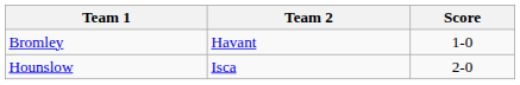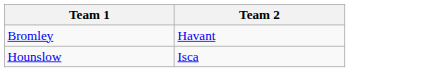 <table class="wikitable" style="font-size: 100%">
 <tr>
 <th width=200>Team 1</th>
 <th width=200>Team 2</th>
-<th width=100>Score</th>
 </tr>
 <tr>
 <td><a href='#'>Bromley</a></td>
 <td><a href='#'>Havant</a></td>
-<td align=center>1-0</td>
 </tr>
 <tr>
 <td><a href='#'>Hounslow</a></td>
 <td><a href='#'>Isca</a></td>
-<td align=center>2-0</td>
 </tr>
 </table>
